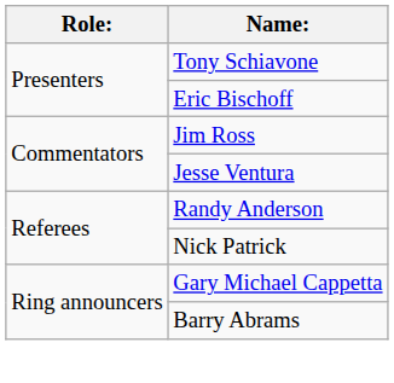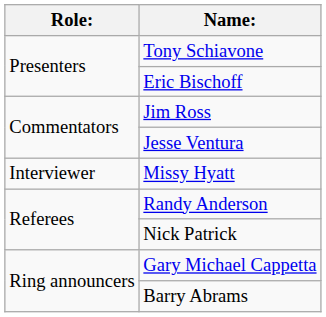 <table class=wikitable style="font-size:90%; margin: 0.5em 0 0.5em 1em; float: right; clear: right;">
 <tr>
 <th>Role:</th>
 <th>Name:</th>
 </tr>
 <tr>
 <td rowspan=2>Presenters</td>
 <td><a href='#'>Tony Schiavone</a></td>
 </tr>
 <tr>
 <td><a href='#'>Eric Bischoff</a></td>
 </tr>
 <tr>
 <td rowspan=2>Commentators</td>
 <td><a href='#'>Jim Ross</a></td>
 </tr>
 <tr>
 <td><a href='#'>Jesse Ventura</a></td>
 </tr>
 <tr>
+<td>Interviewer</td>
+<td><a href='#'>Missy Hyatt</a></td>
+</tr>
+<tr>
 <td rowspan=2>Referees</td>
 <td><a href='#'>Randy Anderson</a></td>
 </tr>
 <tr>
 <td>Nick Patrick</td>
 </tr>
 <tr>
 <td rowspan=2>Ring announcers</td>
 <td><a href='#'>Gary Michael Cappetta</a></td>
 </tr>
 <tr>
 <td>Barry Abrams</td>
 </tr>
 </table>
